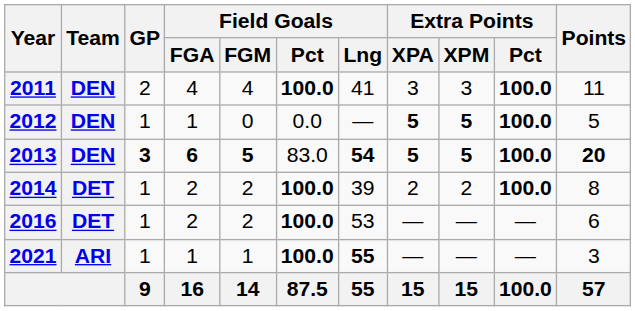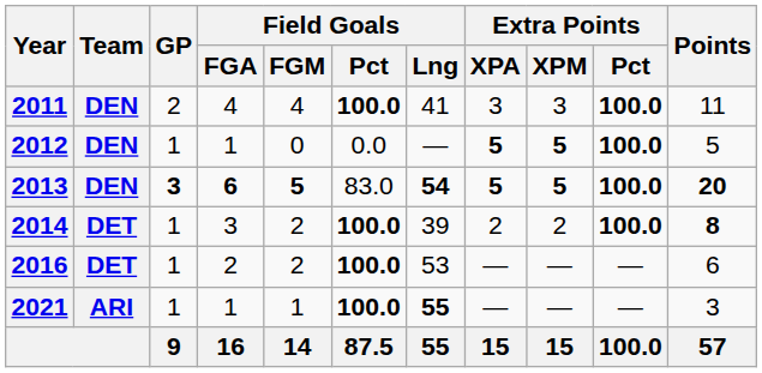 <table class="wikitable" style="text-align:center;">
 <tr>
 <th rowspan="2">Year</th>
 <th rowspan="2">Team</th>
 <th rowspan="2">GP</th>
 <th colspan="4">Field Goals</th>
 <th colspan="3">Extra Points</th>
 <th rowspan="2">Points</th>
 </tr>
 <tr>
 <th>FGA</th>
 <th>FGM</th>
 <th>Pct</th>
 <th>Lng</th>
 <th>XPA</th>
 <th>XPM</th>
 <th>Pct</th>
 </tr>
 <tr>
 <th><a href='#'>2011</a></th>
 <th><a href='#'>DEN</a></th>
 <td>2</td>
 <td>4</td>
 <td>4</td>
 <td><strong>100.0</strong></td>
 <td>41</td>
 <td>3</td>
 <td>3</td>
 <td><strong>100.0</strong></td>
 <td>11</td>
 </tr>
 <tr>
 <th><a href='#'>2012</a></th>
 <th><a href='#'>DEN</a></th>
 <td>1</td>
 <td>1</td>
 <td>0</td>
 <td>0.0</td>
 <td>—</td>
 <td><strong>5</strong></td>
 <td><strong>5</strong></td>
 <td><strong>100.0</strong></td>
 <td>5</td>
 </tr>
 <tr>
 <th><a href='#'>2013</a></th>
 <th><a href='#'>DEN</a></th>
 <td><strong>3</strong></td>
 <td><strong>6</strong></td>
 <td><strong>5</strong></td>
 <td>83.0</td>
 <td><strong>54</strong></td>
 <td><strong>5</strong></td>
 <td><strong>5</strong></td>
 <td><strong>100.0</strong></td>
 <td><strong>20</strong></td>
 </tr>
 <tr>
 <th><a href='#'>2014</a></th>
 <th><a href='#'>DET</a></th>
 <td>1</td>
-<td>2</td>
+<td>3</td>
 <td>2</td>
 <td><strong>100.0</strong></td>
 <td>39</td>
 <td>2</td>
 <td>2</td>
 <td><strong>100.0</strong></td>
-<td>8</td>
+<td><strong>8</strong></td>
 </tr>
 <tr>
 <th><a href='#'>2016</a></th>
 <th><a href='#'>DET</a></th>
 <td>1</td>
 <td>2</td>
 <td>2</td>
 <td><strong>100.0</strong></td>
 <td>53</td>
 <td>—</td>
 <td>—</td>
 <td>—</td>
 <td>6</td>
 </tr>
 <tr>
 <th><a href='#'>2021</a></th>
 <th><a href='#'>ARI</a></th>
 <td>1</td>
 <td>1</td>
 <td>1</td>
 <td><strong>100.0</strong></td>
 <td><strong>55</strong></td>
 <td>—</td>
 <td>—</td>
 <td>—</td>
 <td>3</td>
 </tr>
 <tr>
 <th colspan="2"></th>
 <th>9</th>
 <th>16</th>
 <th>14</th>
 <th>87.5</th>
 <th>55</th>
 <th>15</th>
 <th>15</th>
 <th>100.0</th>
 <th>57</th>
 </tr>
 </table>
